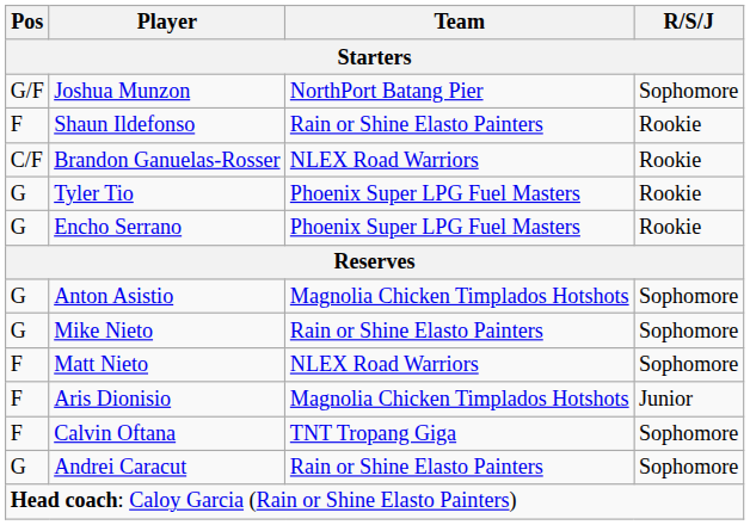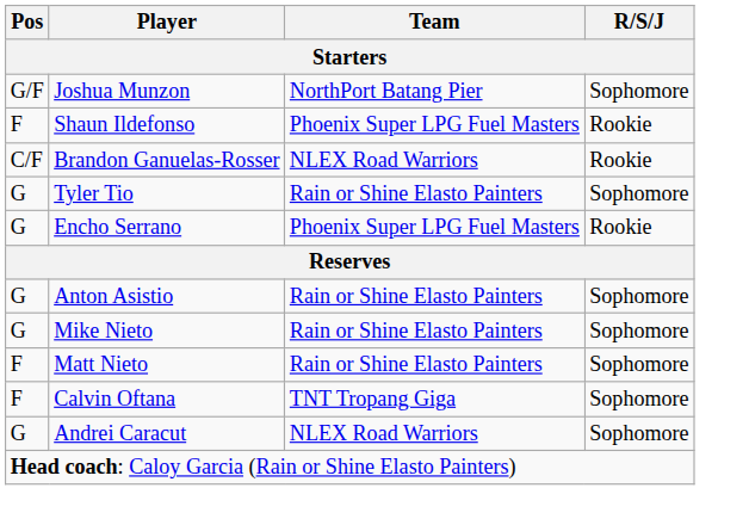 <table class="wikitable">
 <tr>
 <th>Pos</th>
 <th>Player</th>
 <th>Team</th>
 <th>R/S/J</th>
 </tr>
 <tr>
 <th scope="col" colspan="4">Starters</th>
 </tr>
 <tr>
 <td>G/F</td>
 <td><a href='#'>Joshua Munzon</a></td>
 <td><a href='#'>NorthPort Batang Pier</a></td>
 <td>Sophomore</td>
 </tr>
 <tr>
 <td>F</td>
 <td><a href='#'>Shaun Ildefonso</a></td>
-<td><a href='#'>Rain or Shine Elasto Painters</a></td>
+<td><a href='#'>Phoenix Super LPG Fuel Masters</a></td>
 <td>Rookie</td>
 </tr>
 <tr>
 <td>C/F</td>
 <td nowrap><a href='#'>Brandon Ganuelas-Rosser</a></td>
 <td><a href='#'>NLEX Road Warriors</a></td>
 <td>Rookie</td>
 </tr>
 <tr>
 <td>G</td>
 <td><a href='#'>Tyler Tio</a></td>
-<td><a href='#'>Phoenix Super LPG Fuel Masters</a></td>
-<td>Rookie</td>
+<td><a href='#'>Rain or Shine Elasto Painters</a></td>
+<td>Sophomore</td>
 </tr>
 <tr>
 <td>G</td>
 <td><a href='#'>Encho Serrano</a></td>
 <td nowrap><a href='#'>Phoenix Super LPG Fuel Masters</a></td>
 <td>Rookie</td>
 </tr>
 <tr>
 <th scope="col" colspan="4">Reserves</th>
 </tr>
 <tr>
 <td>G</td>
 <td><a href='#'>Anton Asistio</a></td>
-<td><a href='#'>Magnolia Chicken Timplados Hotshots</a></td>
+<td><a href='#'>Rain or Shine Elasto Painters</a></td>
 <td>Sophomore</td>
 </tr>
 <tr>
 <td>G</td>
 <td><a href='#'>Mike Nieto</a></td>
 <td><a href='#'>Rain or Shine Elasto Painters</a></td>
 <td>Sophomore</td>
 </tr>
 <tr>
 <td>F</td>
 <td><a href='#'>Matt Nieto</a></td>
-<td><a href='#'>NLEX Road Warriors</a></td>
+<td><a href='#'>Rain or Shine Elasto Painters</a></td>
 <td>Sophomore</td>
-</tr>
-<tr>
-<td>F</td>
-<td><a href='#'>Aris Dionisio</a></td>
-<td><a href='#'>Magnolia Chicken Timplados Hotshots</a></td>
-<td>Junior</td>
 </tr>
 <tr>
 <td>F</td>
 <td><a href='#'>Calvin Oftana</a></td>
 <td><a href='#'>TNT Tropang Giga</a></td>
 <td>Sophomore</td>
 </tr>
 <tr>
 <td>G</td>
 <td><a href='#'>Andrei Caracut</a></td>
-<td><a href='#'>Rain or Shine Elasto Painters</a></td>
+<td><a href='#'>NLEX Road Warriors</a></td>
 <td>Sophomore</td>
 </tr>
 <tr>
 <td colspan="4"><strong>Head coach</strong>: <a href='#'>Caloy Garcia</a> (<a href='#'>Rain or Shine Elasto Painters</a>)</td>
 </tr>
 </table>
